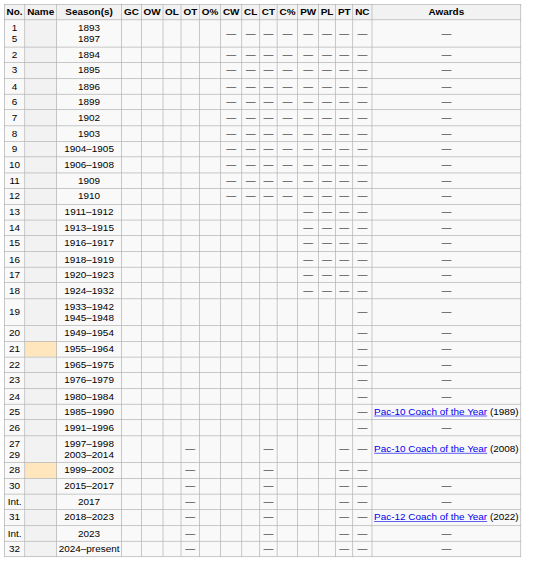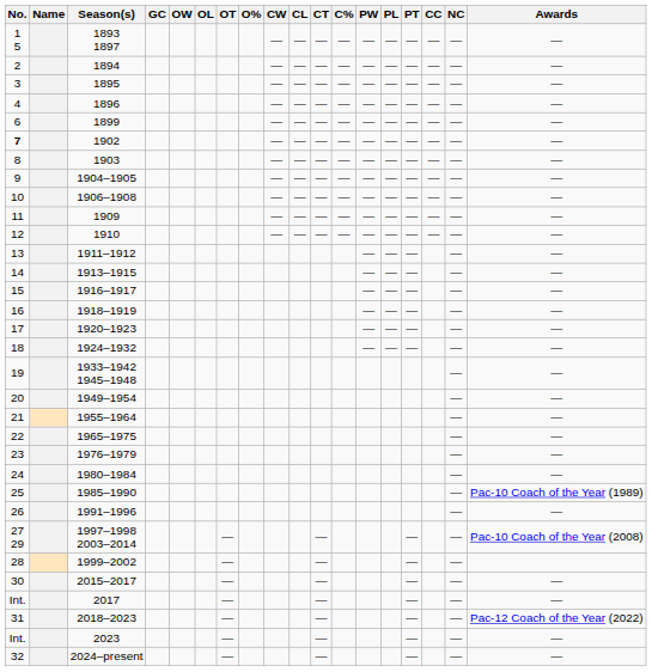 <table class="wikitable sortable" style="text-align:center">
 <tr>
 <th scope="col" class="unsortable">No.</th>
 <th scope="col">Name<br></th>
 <th scope="col">Season(s)<br></th>
 <th scope="col">GC</th>
 <th scope="col">OW</th>
 <th scope="col">OL</th>
 <th scope="col">OT</th>
 <th scope="col">O%</th>
 <th scope="col">CW</th>
 <th scope="col">CL</th>
 <th scope="col">CT</th>
 <th scope="col">C%</th>
 <th scope="col">PW</th>
 <th scope="col">PL</th>
 <th scope="col">PT</th>
+<th scope="col">CC</th>
 <th scope="col">NC</th>
 <th scope="col" class="unsortable">Awards</th>
 </tr>
 <tr>
 <td>1<br>5</td>
 <th scope="row"></th>
 <td>1893<br>1897</td>
 <td></td>
 <td></td>
 <td></td>
 <td></td>
 <td></td>
+<td>—</td>
 <td>—</td>
 <td>—</td>
 <td>—</td>
 <td>—</td>
 <td>—</td>
 <td>—</td>
 <td>—</td>
 <td>—</td>
 <td>—</td>
 </tr>
 <tr>
 <td>2</td>
 <th scope="row"></th>
 <td>1894</td>
 <td></td>
 <td></td>
 <td></td>
 <td></td>
 <td></td>
 <td>—</td>
 <td>—</td>
 <td>—</td>
 <td>—</td>
 <td>—</td>
 <td>—</td>
 <td>—</td>
 <td>—</td>
 <td>—</td>
+<td>—</td>
 </tr>
 <tr>
 <td>3</td>
 <th scope="row"></th>
 <td>1895</td>
 <td></td>
 <td></td>
 <td></td>
 <td></td>
 <td></td>
+<td>—</td>
 <td>—</td>
 <td>—</td>
 <td>—</td>
 <td>—</td>
 <td>—</td>
 <td>—</td>
 <td>—</td>
 <td>—</td>
 <td>—</td>
 </tr>
 <tr>
 <td>4</td>
 <th scope="row"></th>
 <td>1896</td>
 <td></td>
 <td></td>
 <td></td>
 <td></td>
 <td></td>
 <td>—</td>
 <td>—</td>
 <td>—</td>
 <td>—</td>
 <td>—</td>
 <td>—</td>
 <td>—</td>
 <td>—</td>
 <td>—</td>
+<td>—</td>
 </tr>
 <tr>
 <td>6</td>
 <th scope="row"></th>
 <td>1899</td>
 <td></td>
 <td></td>
 <td></td>
 <td></td>
 <td></td>
 <td>—</td>
 <td>—</td>
 <td>—</td>
 <td>—</td>
 <td>—</td>
 <td>—</td>
 <td>—</td>
 <td>—</td>
 <td>—</td>
+<td>—</td>
 </tr>
 <tr>
-<td>7</td>
+<td><strong>7</strong></td>
 <th scope="row"></th>
 <td>1902</td>
 <td></td>
 <td></td>
 <td></td>
 <td></td>
 <td></td>
+<td>—</td>
 <td>—</td>
 <td>—</td>
 <td>—</td>
 <td>—</td>
 <td>—</td>
 <td>—</td>
 <td>—</td>
 <td>—</td>
 <td>—</td>
 </tr>
 <tr>
 <td>8</td>
 <th scope="row"></th>
 <td>1903</td>
 <td></td>
 <td></td>
 <td></td>
 <td></td>
 <td></td>
 <td>—</td>
 <td>—</td>
 <td>—</td>
 <td>—</td>
 <td>—</td>
 <td>—</td>
 <td>—</td>
 <td>—</td>
 <td>—</td>
+<td>—</td>
 </tr>
 <tr>
 <td>9</td>
 <th scope="row"></th>
 <td>1904–1905</td>
 <td></td>
 <td></td>
 <td></td>
 <td></td>
 <td></td>
+<td>—</td>
 <td>—</td>
 <td>—</td>
 <td>—</td>
 <td>—</td>
 <td>—</td>
 <td>—</td>
 <td>—</td>
 <td>—</td>
 <td>—</td>
 </tr>
 <tr>
 <td>10</td>
 <th scope="row"></th>
 <td>1906–1908</td>
 <td></td>
 <td></td>
 <td></td>
 <td></td>
 <td></td>
 <td>—</td>
 <td>—</td>
 <td>—</td>
 <td>—</td>
 <td>—</td>
 <td>—</td>
 <td>—</td>
 <td>—</td>
 <td>—</td>
+<td>—</td>
 </tr>
 <tr>
 <td>11</td>
 <th scope="row"></th>
 <td>1909</td>
 <td></td>
 <td></td>
 <td></td>
 <td></td>
 <td></td>
+<td>—</td>
 <td>—</td>
 <td>—</td>
 <td>—</td>
 <td>—</td>
 <td>—</td>
 <td>—</td>
 <td>—</td>
 <td>—</td>
 <td>—</td>
 </tr>
 <tr>
 <td>12</td>
 <th scope="row"></th>
 <td>1910</td>
 <td></td>
 <td></td>
 <td></td>
 <td></td>
 <td></td>
 <td>—</td>
 <td>—</td>
 <td>—</td>
 <td>—</td>
 <td>—</td>
 <td>—</td>
 <td>—</td>
 <td>—</td>
 <td>—</td>
+<td>—</td>
 </tr>
 <tr>
 <td>13</td>
 <th scope="row"></th>
 <td>1911–1912</td>
 <td></td>
 <td></td>
 <td></td>
 <td></td>
 <td></td>
 <td></td>
 <td></td>
 <td></td>
 <td></td>
 <td>—</td>
 <td>—</td>
 <td>—</td>
+<td></td>
 <td>—</td>
 <td>—</td>
 </tr>
 <tr>
 <td>14</td>
 <th scope="row"></th>
 <td>1913–1915</td>
 <td></td>
 <td></td>
 <td></td>
 <td></td>
 <td></td>
 <td></td>
 <td></td>
 <td></td>
 <td></td>
 <td>—</td>
 <td>—</td>
 <td>—</td>
+<td></td>
 <td>—</td>
 <td>—</td>
 </tr>
 <tr>
 <td>15</td>
 <th scope="row"></th>
 <td>1916–1917</td>
 <td></td>
 <td></td>
 <td></td>
 <td></td>
 <td></td>
 <td></td>
 <td></td>
 <td></td>
 <td></td>
 <td>—</td>
 <td>—</td>
 <td>—</td>
+<td></td>
 <td>—</td>
 <td>—</td>
 </tr>
 <tr>
 <td>16</td>
 <th scope="row"></th>
 <td>1918–1919</td>
 <td></td>
 <td></td>
 <td></td>
 <td></td>
 <td></td>
 <td></td>
 <td></td>
 <td></td>
 <td></td>
 <td>—</td>
 <td>—</td>
 <td>—</td>
+<td></td>
 <td>—</td>
 <td>—</td>
 </tr>
 <tr>
 <td>17</td>
 <th scope="row"></th>
 <td>1920–1923</td>
 <td></td>
 <td></td>
 <td></td>
 <td></td>
 <td></td>
 <td></td>
 <td></td>
 <td></td>
 <td></td>
 <td>—</td>
 <td>—</td>
 <td>—</td>
+<td></td>
 <td>—</td>
 <td>—</td>
 </tr>
 <tr>
 <td>18</td>
 <th scope="row"></th>
 <td>1924–1932</td>
 <td></td>
 <td></td>
 <td></td>
 <td></td>
 <td></td>
 <td></td>
 <td></td>
 <td></td>
 <td></td>
 <td>—</td>
 <td>—</td>
 <td>—</td>
+<td></td>
 <td>—</td>
 <td>—</td>
 </tr>
 <tr>
 <td>19</td>
 <th scope="row"></th>
 <td>1933–1942<br>1945–1948</td>
+<td></td>
 <td></td>
 <td></td>
 <td></td>
 <td></td>
 <td></td>
 <td></td>
 <td></td>
 <td></td>
 <td></td>
 <td></td>
 <td></td>
 <td></td>
 <td>—</td>
 <td>—</td>
 </tr>
 <tr>
 <td>20</td>
 <th scope="row"></th>
 <td>1949–1954</td>
 <td></td>
 <td></td>
 <td></td>
 <td></td>
 <td></td>
 <td></td>
 <td></td>
 <td></td>
 <td></td>
 <td></td>
 <td></td>
 <td></td>
+<td></td>
 <td>—</td>
 <td>—</td>
 </tr>
 <tr>
 <td>21</td>
 <td scope="row" align="center" bgcolor=#FFE6BD><strong></strong><sup></sup></td>
 <td>1955–1964</td>
+<td></td>
 <td></td>
 <td></td>
 <td></td>
 <td></td>
 <td></td>
 <td></td>
 <td></td>
 <td></td>
 <td></td>
 <td></td>
 <td></td>
 <td></td>
 <td>—</td>
 <td>—</td>
 </tr>
 <tr>
 <td>22</td>
 <th scope="row"></th>
 <td>1965–1975</td>
 <td></td>
 <td></td>
 <td></td>
 <td></td>
 <td></td>
 <td></td>
 <td></td>
 <td></td>
 <td></td>
 <td></td>
 <td></td>
 <td></td>
+<td></td>
 <td>—</td>
 <td>—</td>
 </tr>
 <tr>
 <td>23</td>
 <th scope="row"></th>
 <td>1976–1979</td>
+<td></td>
 <td></td>
 <td></td>
 <td></td>
 <td></td>
 <td></td>
 <td></td>
 <td></td>
 <td></td>
 <td></td>
 <td></td>
 <td></td>
 <td></td>
 <td>—</td>
 <td>—</td>
 </tr>
 <tr>
 <td>24</td>
 <th scope="row"></th>
 <td>1980–1984</td>
 <td></td>
 <td></td>
 <td></td>
 <td></td>
 <td></td>
 <td></td>
 <td></td>
 <td></td>
 <td></td>
 <td></td>
 <td></td>
 <td></td>
+<td></td>
 <td>—</td>
 <td>—</td>
 </tr>
 <tr>
 <td>25</td>
 <th scope="row"></th>
 <td>1985–1990</td>
+<td></td>
 <td></td>
 <td></td>
 <td></td>
 <td></td>
 <td></td>
 <td></td>
 <td></td>
 <td></td>
 <td></td>
 <td></td>
 <td></td>
 <td></td>
 <td>—</td>
 <td {{nowrap><a href='#'>Pac-10 Coach of the Year</a> (1989)</td>
 </tr>
 <tr>
 <td>26</td>
 <th scope="row"></th>
 <td>1991–1996</td>
 <td></td>
 <td></td>
 <td></td>
 <td></td>
 <td></td>
 <td></td>
 <td></td>
 <td></td>
 <td></td>
 <td></td>
 <td></td>
 <td></td>
+<td></td>
 <td>—</td>
 <td>—</td>
 </tr>
 <tr>
 <td>27<br>29</td>
 <th scope="row"></th>
 <td>1997–1998<br>2003–2014</td>
 <td></td>
 <td></td>
 <td></td>
 <td>—</td>
 <td></td>
 <td></td>
 <td></td>
 <td>—</td>
 <td></td>
 <td></td>
 <td></td>
 <td>—</td>
+<td></td>
 <td>—</td>
 <td {{nowrap><a href='#'>Pac-10 Coach of the Year</a> (2008)</td>
 </tr>
 <tr>
 <td>28</td>
 <td scope="row" align="center" bgcolor=#FFE6BD><strong></strong><sup></sup></td>
 <td>1999–2002</td>
 <td></td>
 <td></td>
 <td></td>
 <td>—</td>
 <td></td>
 <td></td>
 <td></td>
 <td>—</td>
 <td></td>
 <td></td>
 <td></td>
 <td>—</td>
+<td></td>
 <td>—</td>
 <td><br></td>
 </tr>
 <tr>
 <td>30</td>
 <th scope="row"></th>
 <td>2015–2017</td>
 <td></td>
 <td></td>
 <td></td>
 <td>—</td>
 <td></td>
 <td></td>
 <td></td>
 <td>—</td>
 <td></td>
 <td></td>
 <td></td>
 <td>—</td>
+<td></td>
 <td>—</td>
 <td>—</td>
 </tr>
 <tr>
 <td>Int.</td>
 <th scope="row"></th>
 <td>2017</td>
 <td></td>
 <td></td>
 <td></td>
 <td>—</td>
 <td></td>
 <td></td>
 <td></td>
 <td>—</td>
 <td></td>
 <td></td>
 <td></td>
 <td>—</td>
+<td></td>
 <td>—</td>
 <td>—</td>
 </tr>
 <tr>
 <td>31</td>
 <th scope="row"></th>
 <td>2018–2023</td>
 <td></td>
 <td></td>
 <td></td>
 <td>—</td>
 <td></td>
 <td></td>
 <td></td>
 <td>—</td>
 <td></td>
 <td></td>
 <td></td>
 <td>—</td>
+<td></td>
 <td>—</td>
 <td {{nowrap><a href='#'>Pac-12 Coach of the Year</a> (2022)</td>
 </tr>
 <tr>
 <td>Int.</td>
 <th scope="row"></th>
 <td>2023</td>
 <td></td>
 <td></td>
 <td></td>
 <td>—</td>
 <td></td>
 <td></td>
 <td></td>
 <td>—</td>
 <td></td>
 <td></td>
 <td></td>
 <td>—</td>
+<td></td>
 <td>—</td>
 <td>—</td>
 </tr>
 <tr>
 <td>32</td>
 <th scope="row"></th>
 <td>2024–present</td>
 <td></td>
 <td></td>
 <td></td>
 <td>—</td>
 <td></td>
 <td></td>
 <td></td>
 <td>—</td>
 <td></td>
 <td></td>
 <td></td>
 <td>—</td>
+<td></td>
 <td>—</td>
 <td>—</td>
 </tr>
 </table>
